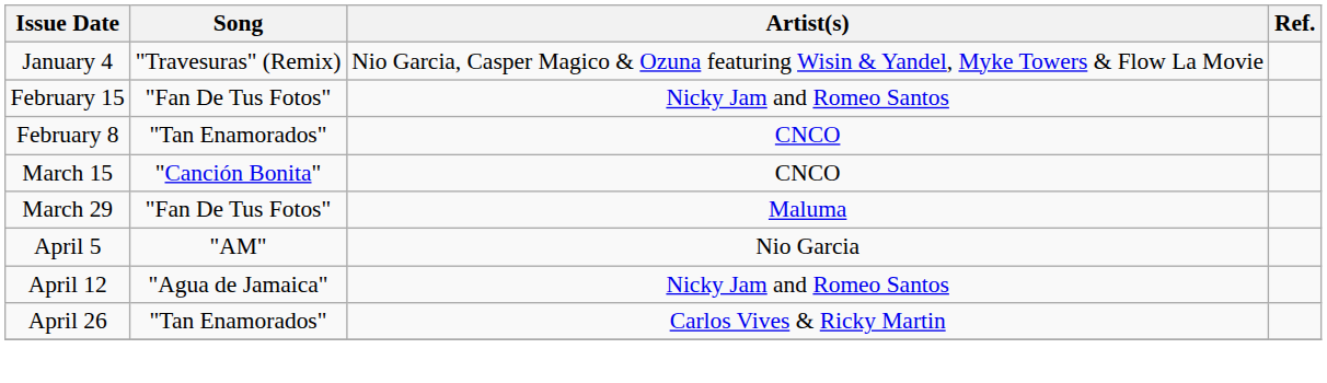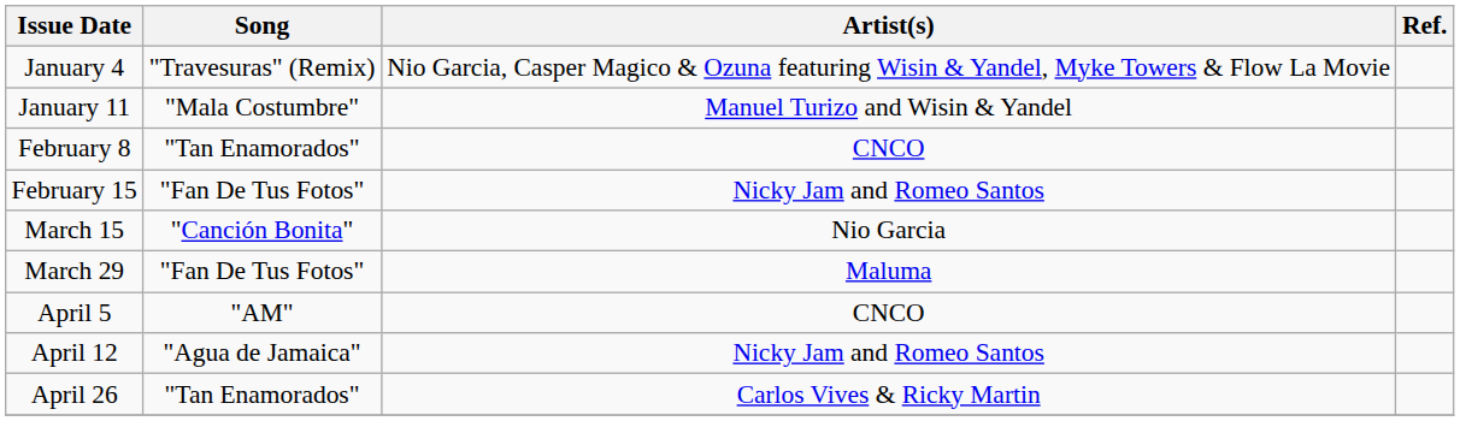 <table class="wikitable" style="text-align: center;">
 <tr>
 <th style="text-align: center;">Issue Date</th>
 <th style="text-align: center;">Song</th>
 <th style="text-align: center;">Artist(s)</th>
 <th style="text-align: center;">Ref.</th>
 </tr>
 <tr>
 <td>January 4</td>
 <td>"Travesuras" (Remix)</td>
 <td>Nio Garcia, Casper Magico & <a href='#'>Ozuna</a> featuring <a href='#'>Wisin & Yandel</a>, <a href='#'>Myke Towers</a> & Flow La Movie</td>
 <td></td>
 </tr>
 <tr>
-<td>February 15</td>
-<td rowspan="1">"Fan De Tus Fotos"</td>
-<td rowspan="1"><a href='#'>Nicky Jam</a> and <a href='#'>Romeo Santos</a></td>
+<td>January 11</td>
+<td rowspan="1">"Mala Costumbre"</td>
+<td rowspan="1"><a href='#'>Manuel Turizo</a> and Wisin & Yandel</td>
 <td></td>
 </tr>
 <tr>
 <td>February 8</td>
 <td>"Tan Enamorados"</td>
 <td><a href='#'>CNCO</a></td>
 <td></td>
 </tr>
 <tr>
+<td>February 15</td>
+<td rowspan="1">"Fan De Tus Fotos"</td>
+<td rowspan="1"><a href='#'>Nicky Jam</a> and <a href='#'>Romeo Santos</a></td>
+<td></td>
+</tr>
+<tr>
 <td>March 15</td>
 <td rowspan="1">"<a href='#'>Canción Bonita</a>"</td>
-<td rowspan="1">CNCO</td>
+<td>Nio Garcia</td>
 <td></td>
 </tr>
 <tr>
 <td>March 29</td>
 <td>"Fan De Tus Fotos"</td>
 <td align="center" rowspan="1"><a href='#'>Maluma</a></td>
 <td></td>
 </tr>
 <tr>
 <td>April 5</td>
 <td>"AM"</td>
-<td>Nio Garcia</td>
+<td rowspan="1">CNCO</td>
 <td></td>
 </tr>
 <tr>
 <td>April 12</td>
 <td align="center" rowspan="1">"Agua de Jamaica"</td>
 <td><a href='#'>Nicky Jam</a> and <a href='#'>Romeo Santos</a></td>
 <td></td>
 </tr>
 <tr>
 <td>April 26</td>
 <td rowspan="1">"Tan Enamorados"</td>
 <td rowspan="1"><a href='#'>Carlos Vives</a> & <a href='#'>Ricky Martin</a></td>
 <td></td>
 </tr>
 <tr>
 </tr>
 </table>
